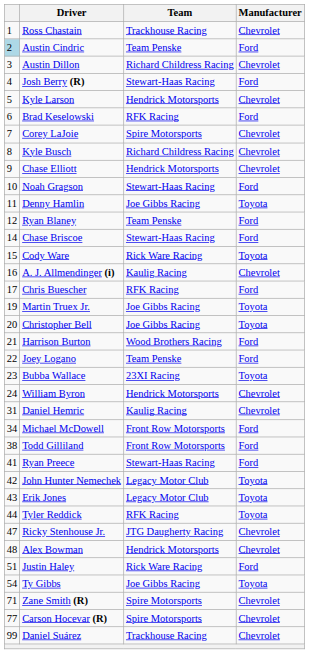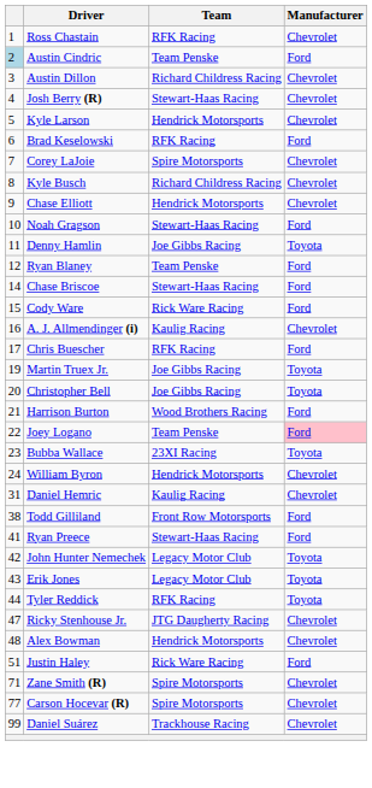 <table class="wikitable" style="font-size:95%">
 <tr>
 <th></th>
 <th>Driver</th>
 <th>Team</th>
 <th>Manufacturer</th>
 </tr>
 <tr>
 <td>1</td>
 <td><a href='#'>Ross Chastain</a></td>
-<td><a href='#'>Trackhouse Racing</a></td>
+<td><a href='#'>RFK Racing</a></td>
 <td><a href='#'>Chevrolet</a></td>
 </tr>
 <tr>
 <td style="background: lightblue;">2</td>
 <td><a href='#'>Austin Cindric</a></td>
 <td><a href='#'>Team Penske</a></td>
 <td><a href='#'>Ford</a></td>
 </tr>
 <tr>
 <td>3</td>
 <td><a href='#'>Austin Dillon</a></td>
 <td><a href='#'>Richard Childress Racing</a></td>
 <td><a href='#'>Chevrolet</a></td>
 </tr>
 <tr>
 <td>4</td>
 <td><a href='#'>Josh Berry</a> <strong>(R)</strong></td>
 <td><a href='#'>Stewart-Haas Racing</a></td>
-<td><a href='#'>Ford</a></td>
+<td><a href='#'>Chevrolet</a></td>
 </tr>
 <tr>
 <td>5</td>
 <td><a href='#'>Kyle Larson</a></td>
 <td><a href='#'>Hendrick Motorsports</a></td>
 <td><a href='#'>Chevrolet</a></td>
 </tr>
 <tr>
 <td>6</td>
 <td><a href='#'>Brad Keselowski</a></td>
 <td><a href='#'>RFK Racing</a></td>
 <td><a href='#'>Ford</a></td>
 </tr>
 <tr>
 <td>7</td>
 <td><a href='#'>Corey LaJoie</a></td>
 <td><a href='#'>Spire Motorsports</a></td>
 <td><a href='#'>Chevrolet</a></td>
 </tr>
 <tr>
 <td>8</td>
 <td><a href='#'>Kyle Busch</a></td>
 <td><a href='#'>Richard Childress Racing</a></td>
 <td><a href='#'>Chevrolet</a></td>
 </tr>
 <tr>
 <td>9</td>
 <td><a href='#'>Chase Elliott</a></td>
 <td><a href='#'>Hendrick Motorsports</a></td>
 <td><a href='#'>Chevrolet</a></td>
 </tr>
 <tr>
 <td>10</td>
 <td><a href='#'>Noah Gragson</a></td>
 <td><a href='#'>Stewart-Haas Racing</a></td>
 <td><a href='#'>Ford</a></td>
 </tr>
 <tr>
 <td>11</td>
 <td><a href='#'>Denny Hamlin</a></td>
 <td><a href='#'>Joe Gibbs Racing</a></td>
 <td><a href='#'>Toyota</a></td>
 </tr>
 <tr>
 <td>12</td>
 <td><a href='#'>Ryan Blaney</a></td>
 <td><a href='#'>Team Penske</a></td>
 <td><a href='#'>Ford</a></td>
 </tr>
 <tr>
 <td>14</td>
 <td><a href='#'>Chase Briscoe</a></td>
 <td><a href='#'>Stewart-Haas Racing</a></td>
 <td><a href='#'>Ford</a></td>
 </tr>
 <tr>
 <td>15</td>
 <td><a href='#'>Cody Ware</a></td>
 <td><a href='#'>Rick Ware Racing</a></td>
-<td><a href='#'>Toyota</a></td>
+<td><a href='#'>Ford</a></td>
 </tr>
 <tr>
 <td>16</td>
 <td><a href='#'>A. J. Allmendinger</a> <strong>(i)</strong></td>
 <td><a href='#'>Kaulig Racing</a></td>
 <td><a href='#'>Chevrolet</a></td>
 </tr>
 <tr>
 <td>17</td>
 <td><a href='#'>Chris Buescher</a></td>
 <td><a href='#'>RFK Racing</a></td>
 <td><a href='#'>Ford</a></td>
 </tr>
 <tr>
 <td>19</td>
 <td><a href='#'>Martin Truex Jr.</a></td>
 <td><a href='#'>Joe Gibbs Racing</a></td>
 <td><a href='#'>Toyota</a></td>
 </tr>
 <tr>
 <td>20</td>
 <td><a href='#'>Christopher Bell</a></td>
 <td><a href='#'>Joe Gibbs Racing</a></td>
 <td><a href='#'>Toyota</a></td>
 </tr>
 <tr>
 <td>21</td>
 <td><a href='#'>Harrison Burton</a></td>
 <td><a href='#'>Wood Brothers Racing</a></td>
 <td><a href='#'>Ford</a></td>
 </tr>
 <tr>
 <td>22</td>
 <td><a href='#'>Joey Logano</a></td>
 <td><a href='#'>Team Penske</a></td>
-<td><a href='#'>Ford</a></td>
+<td style="background: pink;"><a href='#'>Ford</a></td>
 </tr>
 <tr>
 <td>23</td>
 <td><a href='#'>Bubba Wallace</a></td>
 <td><a href='#'>23XI Racing</a></td>
 <td><a href='#'>Toyota</a></td>
 </tr>
 <tr>
 <td>24</td>
 <td><a href='#'>William Byron</a></td>
 <td><a href='#'>Hendrick Motorsports</a></td>
 <td><a href='#'>Chevrolet</a></td>
 </tr>
 <tr>
 <td>31</td>
 <td><a href='#'>Daniel Hemric</a></td>
 <td><a href='#'>Kaulig Racing</a></td>
 <td><a href='#'>Chevrolet</a></td>
-</tr>
-<tr>
-<td>34</td>
-<td><a href='#'>Michael McDowell</a></td>
-<td><a href='#'>Front Row Motorsports</a></td>
-<td><a href='#'>Ford</a></td>
 </tr>
 <tr>
 <td>38</td>
 <td><a href='#'>Todd Gilliland</a></td>
 <td><a href='#'>Front Row Motorsports</a></td>
 <td><a href='#'>Ford</a></td>
 </tr>
 <tr>
 <td>41</td>
 <td><a href='#'>Ryan Preece</a></td>
 <td><a href='#'>Stewart-Haas Racing</a></td>
 <td><a href='#'>Ford</a></td>
 </tr>
 <tr>
 <td>42</td>
 <td><a href='#'>John Hunter Nemechek</a></td>
 <td><a href='#'>Legacy Motor Club</a></td>
 <td><a href='#'>Toyota</a></td>
 </tr>
 <tr>
 <td>43</td>
 <td><a href='#'>Erik Jones</a></td>
 <td><a href='#'>Legacy Motor Club</a></td>
 <td><a href='#'>Toyota</a></td>
 </tr>
 <tr>
 <td>44</td>
 <td><a href='#'>Tyler Reddick</a></td>
 <td><a href='#'>RFK Racing</a></td>
 <td><a href='#'>Toyota</a></td>
 </tr>
 <tr>
 <td>47</td>
 <td><a href='#'>Ricky Stenhouse Jr.</a></td>
 <td><a href='#'>JTG Daugherty Racing</a></td>
 <td><a href='#'>Chevrolet</a></td>
 </tr>
 <tr>
 <td>48</td>
 <td><a href='#'>Alex Bowman</a></td>
 <td><a href='#'>Hendrick Motorsports</a></td>
 <td><a href='#'>Chevrolet</a></td>
 </tr>
 <tr>
 <td>51</td>
 <td><a href='#'>Justin Haley</a></td>
 <td><a href='#'>Rick Ware Racing</a></td>
 <td><a href='#'>Ford</a></td>
 </tr>
 <tr>
-<td>54</td>
-<td><a href='#'>Ty Gibbs</a></td>
-<td><a href='#'>Joe Gibbs Racing</a></td>
-<td><a href='#'>Toyota</a></td>
-</tr>
-<tr>
 <td>71</td>
 <td><a href='#'>Zane Smith</a> <strong>(R)</strong></td>
 <td><a href='#'>Spire Motorsports</a></td>
 <td><a href='#'>Chevrolet</a></td>
 </tr>
 <tr>
 <td>77</td>
 <td><a href='#'>Carson Hocevar</a> <strong>(R)</strong></td>
 <td><a href='#'>Spire Motorsports</a></td>
 <td><a href='#'>Chevrolet</a></td>
 </tr>
 <tr>
 <td>99</td>
 <td><a href='#'>Daniel Suárez</a></td>
 <td><a href='#'>Trackhouse Racing</a></td>
 <td><a href='#'>Chevrolet</a></td>
 </tr>
 <tr>
 <th colspan="4"></th>
 </tr>
 </table>
